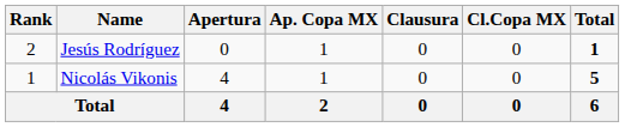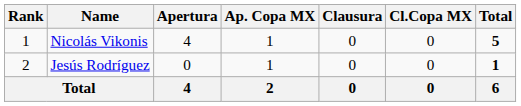 <table class="wikitable" style="text-align: center;">
 <tr>
 <th>Rank</th>
 <th>Name</th>
 <th>Apertura</th>
 <th>Ap. Copa MX</th>
 <th>Clausura</th>
 <th>Cl.Copa MX</th>
 <th>Total</th>
 </tr>
 <tr>
+<td>1</td>
+<td align=left> <a href='#'>Nicolás Vikonis</a></td>
+<td>4</td>
+<td>1</td>
+<td>0</td>
+<td>0</td>
+<td><strong>5</strong></td>
+</tr>
+<tr>
 <td>2</td>
 <td align=left> <a href='#'>Jesús Rodríguez</a></td>
 <td>0</td>
 <td>1</td>
 <td>0</td>
 <td>0</td>
 <td><strong>1</strong></td>
-</tr>
-<tr>
-<td>1</td>
-<td align=left> <a href='#'>Nicolás Vikonis</a></td>
-<td>4</td>
-<td>1</td>
-<td>0</td>
-<td>0</td>
-<td><strong>5</strong></td>
 </tr>
 <tr>
 <th colspan=2>Total</th>
 <th>4</th>
 <th>2</th>
 <th>0</th>
 <th>0</th>
 <th>6</th>
 </tr>
 </table>
